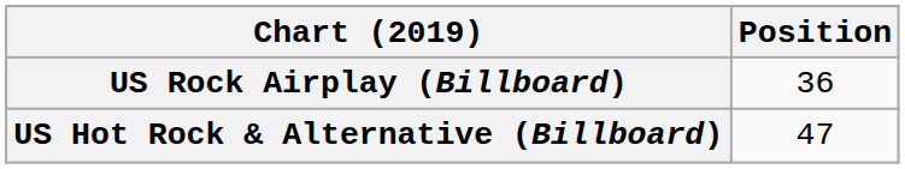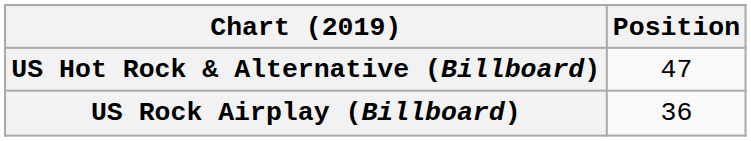 <table class="wikitable sortable plainrowheaders" style="text-align:center">
 <tr>
 <th scope="col">Chart (2019)</th>
 <th scope="col">Position</th>
 </tr>
 <tr>
+<th scope="row">US Hot Rock & Alternative (<em>Billboard</em>)</th>
+<td>47</td>
+</tr>
+<tr>
 <th scope="row">US Rock Airplay (<em>Billboard</em>)</th>
 <td>36</td>
 </tr>
-<tr>
-<th scope="row">US Hot Rock & Alternative (<em>Billboard</em>)</th>
-<td>47</td>
-</tr>
 </table>
